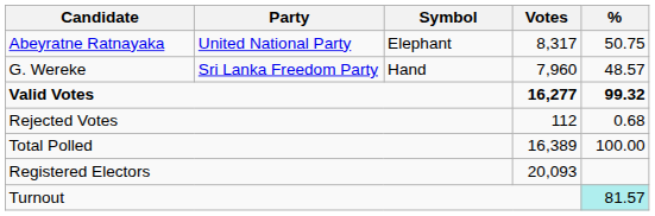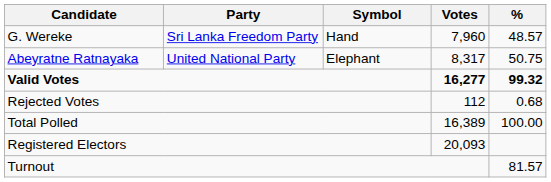 <table class="wikitable" border="1" style="text-align:right;">
 <tr>
 <th align=left width="180">Candidate</th>
 <th align=left width="180">Party</th>
 <th align=left width="120">Symbol</th>
 <th align=left width="60">Votes</th>
 <th align=left width="60">%</th>
 </tr>
 <tr>
+<td align=left>G. Wereke</td>
+<td align=left><a href='#'>Sri Lanka Freedom Party</a></td>
+<td align=left>Hand</td>
+<td>7,960</td>
+<td>48.57</td>
+</tr>
+<tr>
 <td align=left><a href='#'>Abeyratne Ratnayaka</a></td>
 <td align=left><a href='#'>United National Party</a></td>
 <td align=left>Elephant</td>
 <td>8,317</td>
 <td>50.75</td>
-</tr>
-<tr>
-<td align=left>G. Wereke</td>
-<td align=left><a href='#'>Sri Lanka Freedom Party</a></td>
-<td align=left>Hand</td>
-<td>7,960</td>
-<td>48.57</td>
 </tr>
 <tr>
 <td align=left colspan=3><strong>Valid Votes</strong></td>
 <td><strong>16,277</strong></td>
 <td><strong>99.32</strong></td>
 </tr>
 <tr>
 <td align=left colspan=3>Rejected Votes</td>
 <td>112</td>
 <td>0.68</td>
 </tr>
 <tr>
 <td align=left colspan=3>Total Polled</td>
 <td>16,389</td>
 <td>100.00</td>
 </tr>
 <tr>
 <td align=left colspan=3>Registered Electors</td>
 <td>20,093</td>
 <td></td>
 </tr>
 <tr>
 <td align=left colspan=4>Turnout</td>
-<td style="background: paleturquoise;">81.57</td>
+<td>81.57</td>
 </tr>
 </table>
